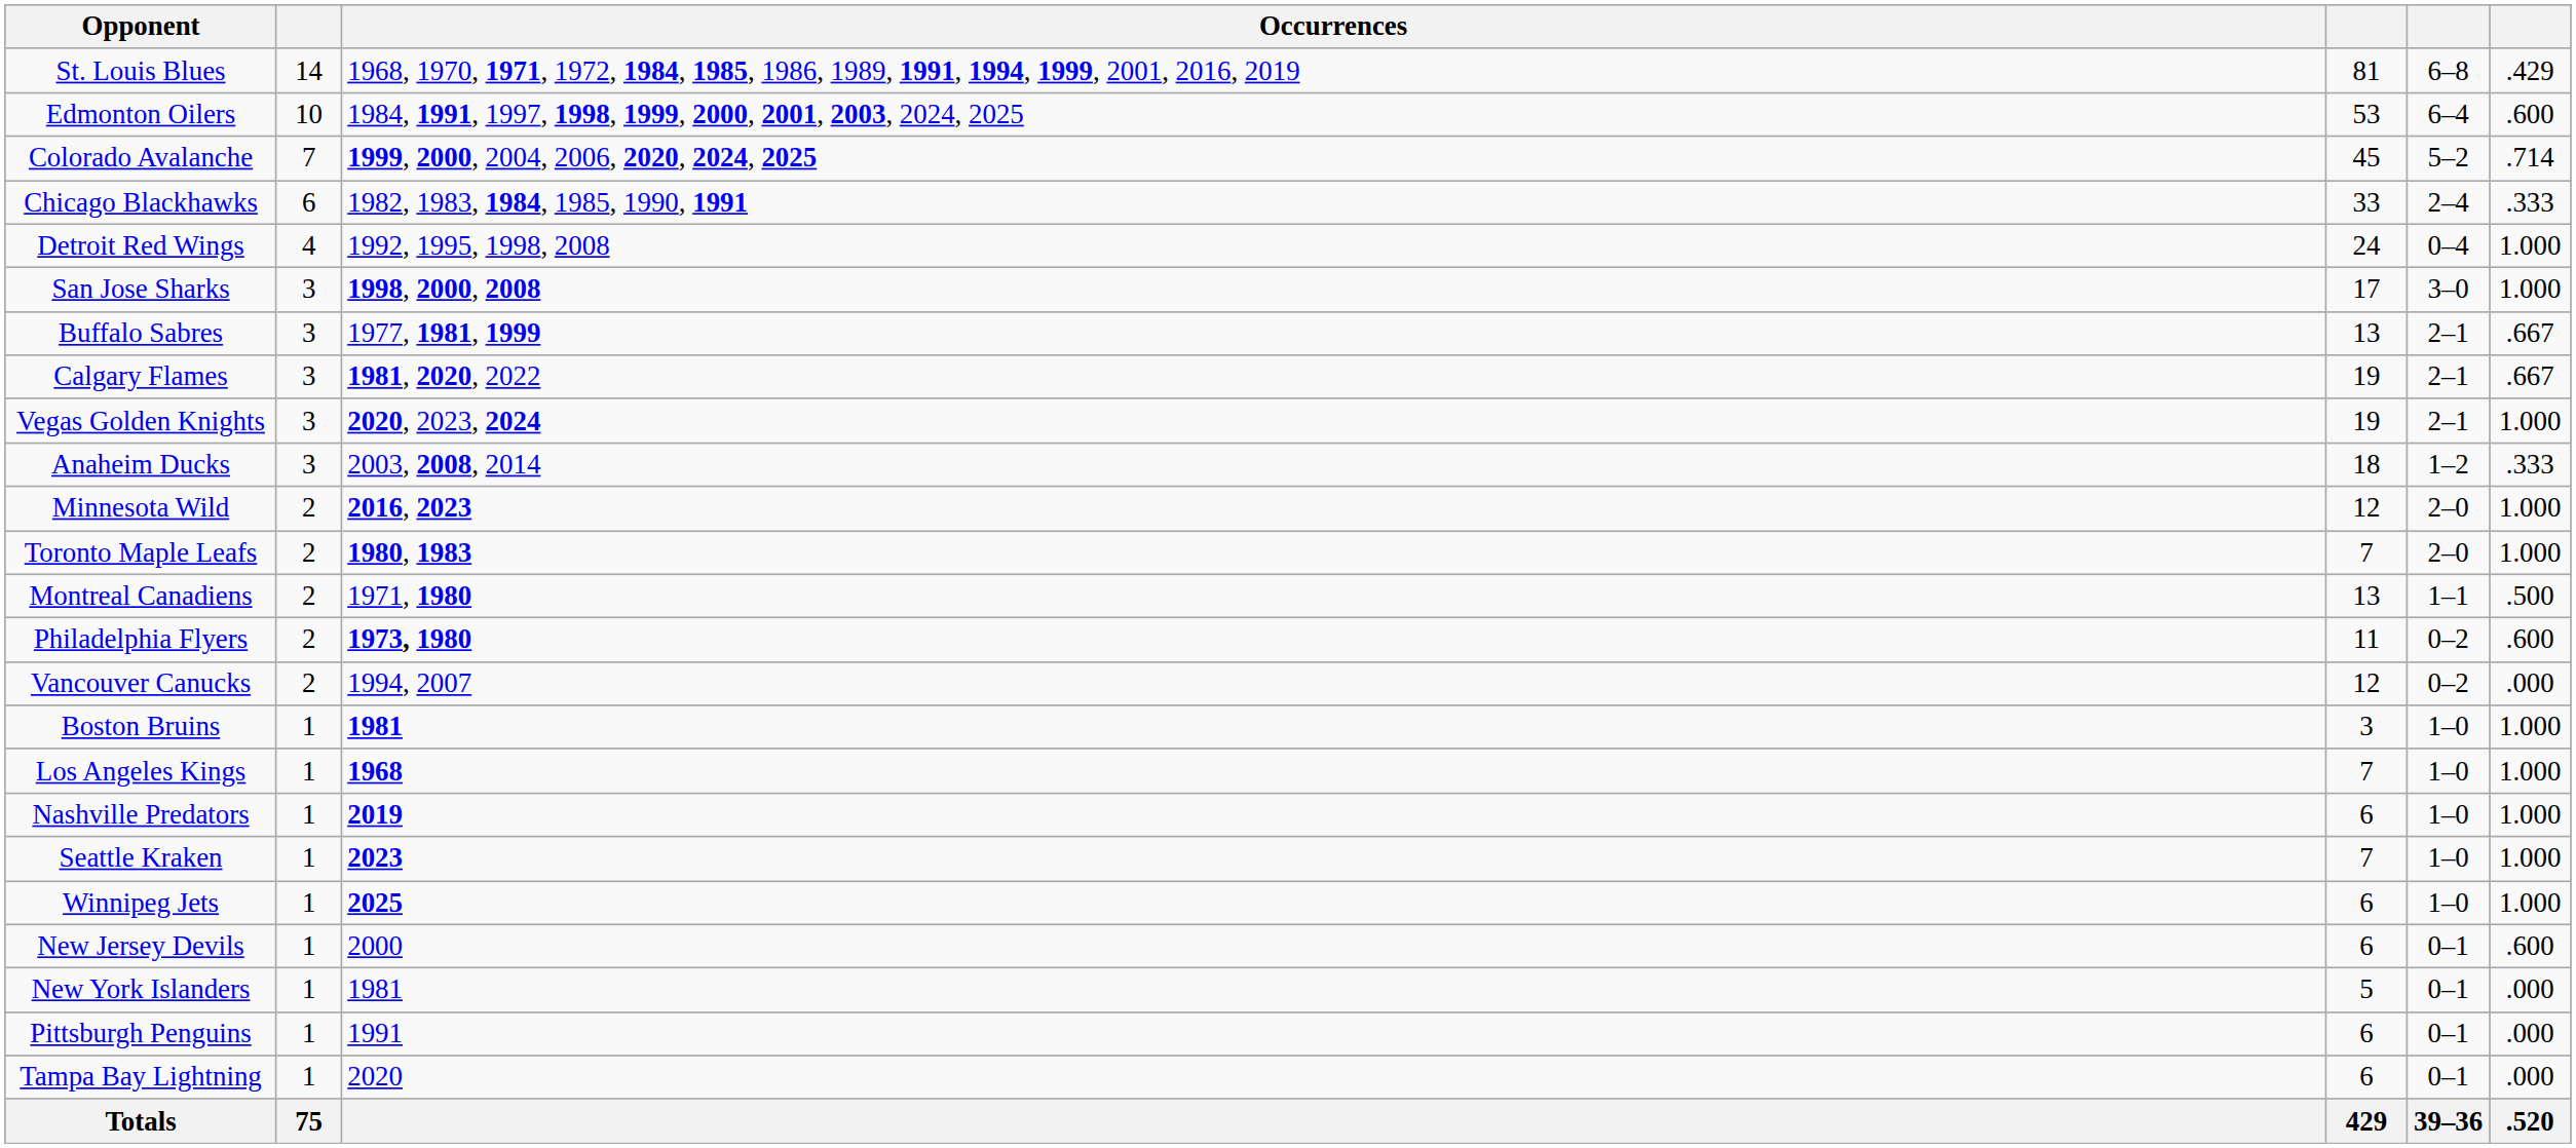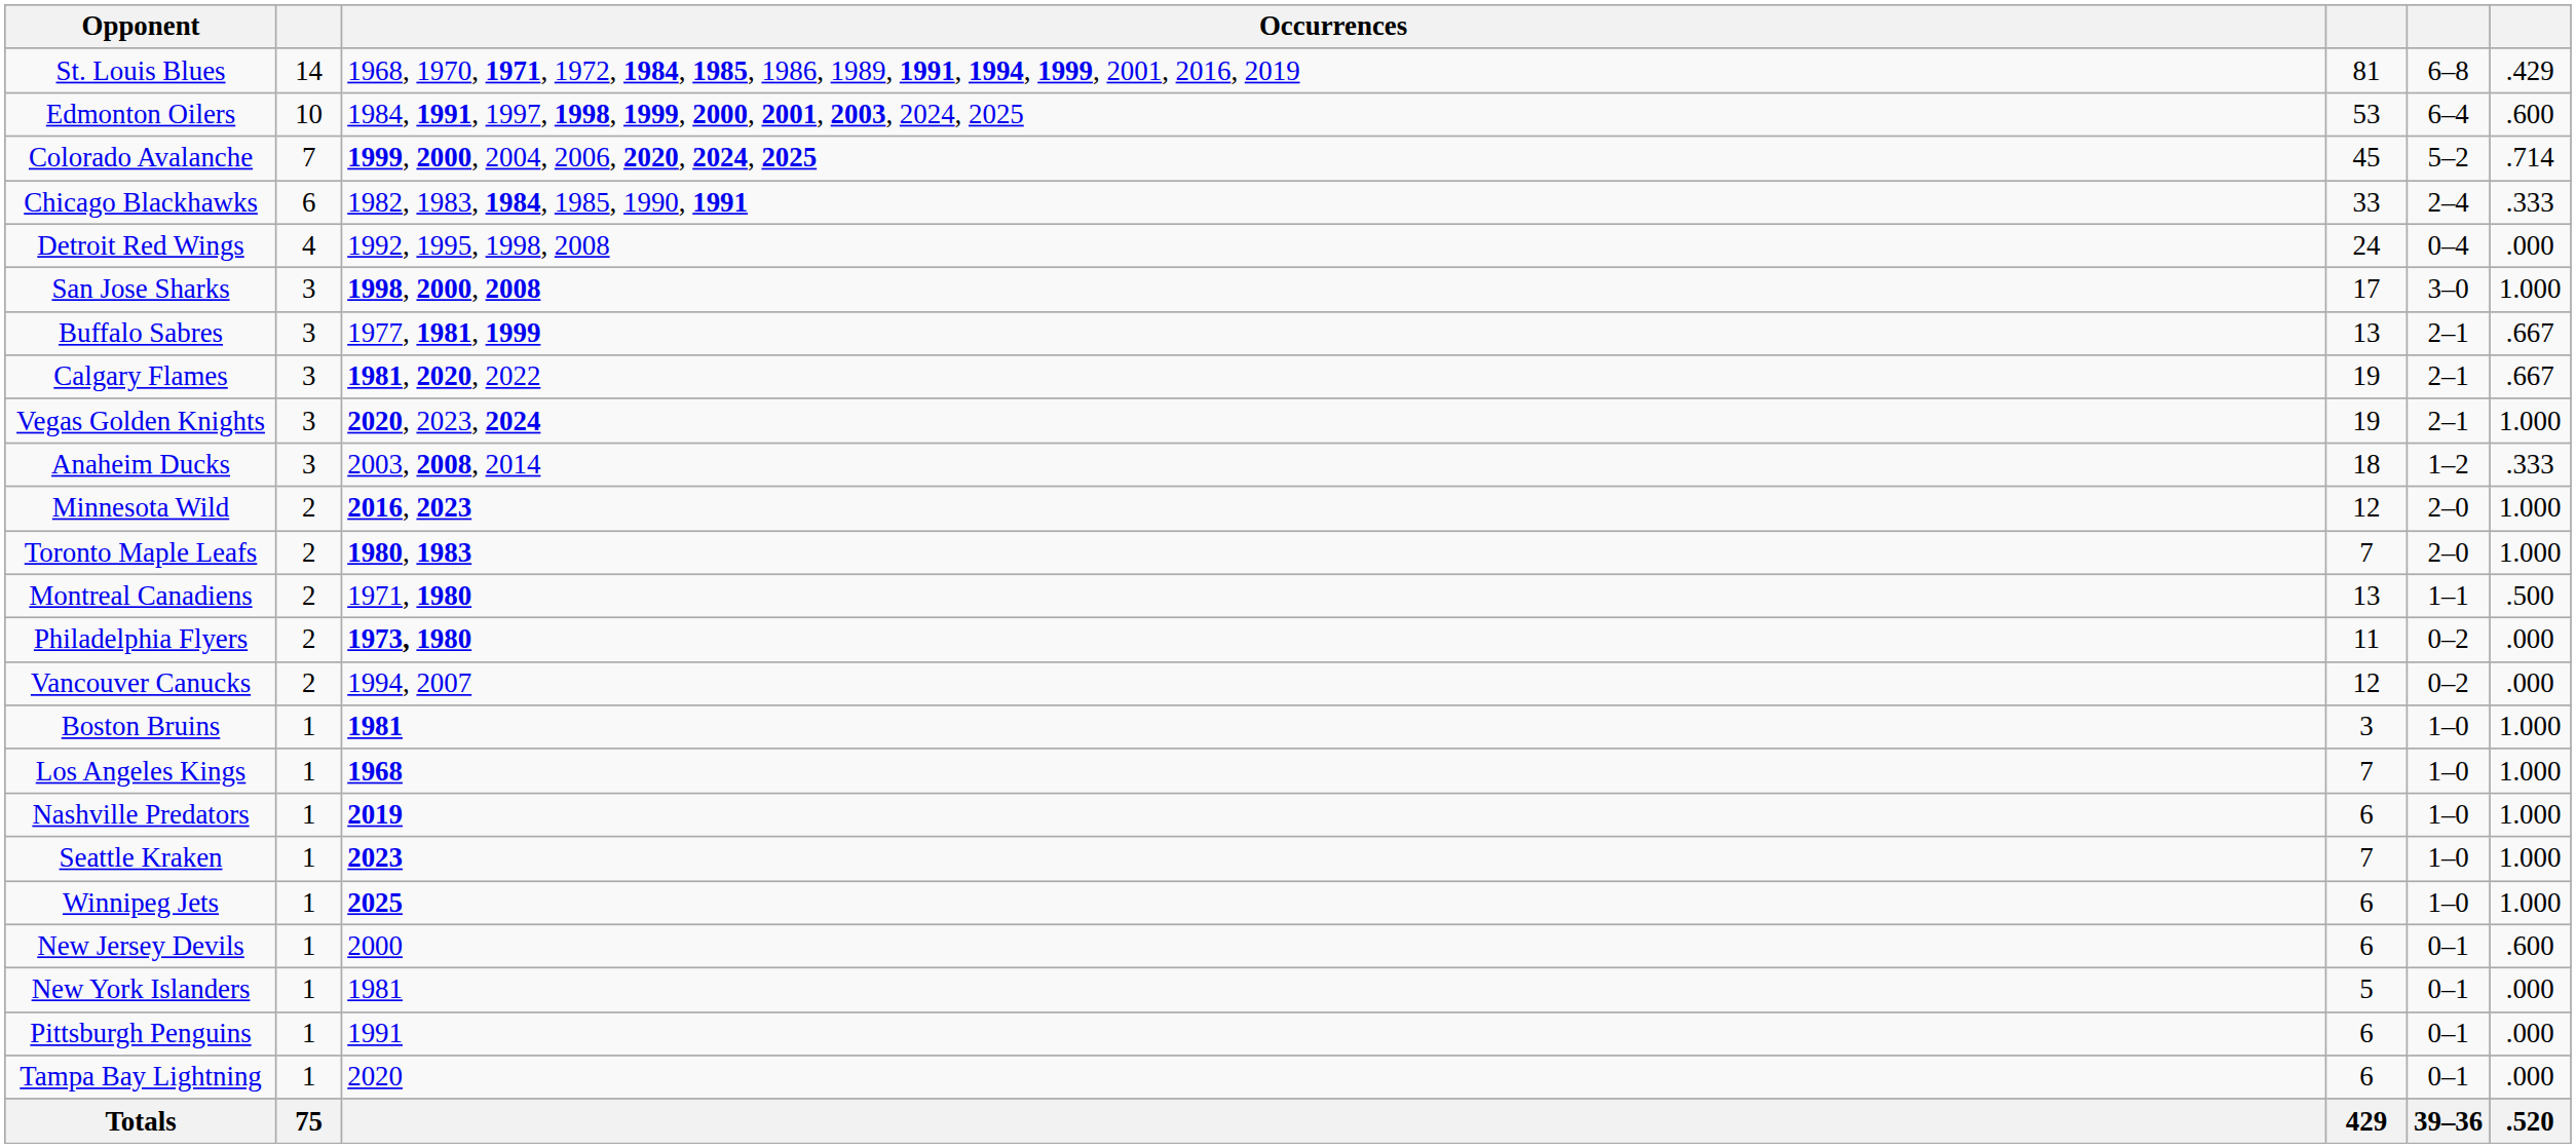 <table class="wikitable sortable" style="text-align: center; width: 75%;">
 <tr>
 <th width="150">Opponent</th>
 <th width="30"></th>
 <th>Occurrences</th>
 <th width="40"></th>
 <th width="40"></th>
 <th width="40"></th>
 </tr>
 <tr>
 <td><a href='#'>St. Louis Blues</a></td>
 <td>14</td>
 <td align=left><a href='#'>1968</a>, <a href='#'>1970</a>, <strong><a href='#'>1971</a></strong>, <a href='#'>1972</a>, <strong><a href='#'>1984</a></strong>, <strong><a href='#'>1985</a></strong>, <a href='#'>1986</a>, <a href='#'>1989</a>, <strong><a href='#'>1991</a></strong>, <strong><a href='#'>1994</a></strong>, <strong><a href='#'>1999</a></strong>, <a href='#'>2001</a>, <a href='#'>2016</a>, <a href='#'>2019</a></td>
 <td>81</td>
 <td>6–8</td>
 <td>.429</td>
 </tr>
 <tr>
 <td><a href='#'>Edmonton Oilers</a></td>
 <td>10</td>
 <td align=left><a href='#'>1984</a>, <strong><a href='#'>1991</a></strong>, <a href='#'>1997</a>, <strong><a href='#'>1998</a></strong>, <strong><a href='#'>1999</a></strong>, <strong><a href='#'>2000</a></strong>, <strong><a href='#'>2001</a></strong>, <strong><a href='#'>2003</a></strong>, <a href='#'>2024</a>, <a href='#'>2025</a></td>
 <td>53</td>
 <td>6–4</td>
 <td>.600</td>
 </tr>
 <tr>
 <td><a href='#'>Colorado Avalanche</a></td>
 <td>7</td>
 <td align=left><strong><a href='#'>1999</a></strong>, <strong><a href='#'>2000</a></strong>, <a href='#'>2004</a>, <a href='#'>2006</a>, <strong><a href='#'>2020</a></strong>, <strong><a href='#'>2024</a></strong>, <strong><a href='#'>2025</a></strong></td>
 <td>45</td>
 <td>5–2</td>
 <td>.714</td>
 </tr>
 <tr>
 <td><a href='#'>Chicago Blackhawks</a></td>
 <td>6</td>
 <td align=left><a href='#'>1982</a>, <a href='#'>1983</a>, <strong><a href='#'>1984</a></strong>, <a href='#'>1985</a>, <a href='#'>1990</a>, <strong><a href='#'>1991</a></strong></td>
 <td>33</td>
 <td>2–4</td>
 <td>.333</td>
 </tr>
 <tr>
 <td><a href='#'>Detroit Red Wings</a></td>
 <td>4</td>
 <td align=left><a href='#'>1992</a>, <a href='#'>1995</a>, <a href='#'>1998</a>, <a href='#'>2008</a></td>
 <td>24</td>
 <td>0–4</td>
-<td>1.000</td>
+<td>.000</td>
 </tr>
 <tr>
 <td><a href='#'>San Jose Sharks</a></td>
 <td>3</td>
 <td align=left><strong><a href='#'>1998</a></strong>, <strong><a href='#'>2000</a></strong>, <strong><a href='#'>2008</a></strong></td>
 <td>17</td>
 <td>3–0</td>
 <td>1.000</td>
 </tr>
 <tr>
 <td><a href='#'>Buffalo Sabres</a></td>
 <td>3</td>
 <td align=left><a href='#'>1977</a>, <strong><a href='#'>1981</a></strong>, <strong><a href='#'>1999</a></strong></td>
 <td>13</td>
 <td>2–1</td>
 <td>.667</td>
 </tr>
 <tr>
 <td><a href='#'>Calgary Flames</a></td>
 <td>3</td>
 <td align=left><strong><a href='#'>1981</a></strong>, <strong><a href='#'>2020</a></strong>, <a href='#'>2022</a></td>
 <td>19</td>
 <td>2–1</td>
 <td>.667</td>
 </tr>
 <tr>
 <td><a href='#'>Vegas Golden Knights</a></td>
 <td>3</td>
 <td align=left><strong><a href='#'>2020</a></strong>, <a href='#'>2023</a>, <strong><a href='#'>2024</a></strong></td>
 <td>19</td>
 <td>2–1</td>
 <td>1.000</td>
 </tr>
 <tr>
 <td><a href='#'>Anaheim Ducks</a></td>
 <td>3</td>
 <td align=left><a href='#'>2003</a>, <strong><a href='#'>2008</a></strong>, <a href='#'>2014</a></td>
 <td>18</td>
 <td>1–2</td>
 <td>.333</td>
 </tr>
 <tr>
 <td><a href='#'>Minnesota Wild</a></td>
 <td>2</td>
 <td align=left><strong><a href='#'>2016</a></strong>, <strong><a href='#'>2023</a></strong></td>
 <td>12</td>
 <td>2–0</td>
 <td>1.000</td>
 </tr>
 <tr>
 <td><a href='#'>Toronto Maple Leafs</a></td>
 <td>2</td>
 <td align=left><strong><a href='#'>1980</a></strong>, <strong><a href='#'>1983</a></strong></td>
 <td>7</td>
 <td>2–0</td>
 <td>1.000</td>
 </tr>
 <tr>
 <td><a href='#'>Montreal Canadiens</a></td>
 <td>2</td>
 <td align=left><a href='#'>1971</a>, <strong><a href='#'>1980</a></strong></td>
 <td>13</td>
 <td>1–1</td>
 <td>.500</td>
 </tr>
 <tr>
 <td><a href='#'>Philadelphia Flyers</a></td>
 <td>2</td>
 <td align=left><strong><a href='#'>1973</a>, <a href='#'>1980</a></strong></td>
 <td>11</td>
 <td>0–2</td>
-<td>.600</td>
+<td>.000</td>
 </tr>
 <tr>
 <td><a href='#'>Vancouver Canucks</a></td>
 <td>2</td>
 <td align=left><a href='#'>1994</a>, <a href='#'>2007</a></td>
 <td>12</td>
 <td>0–2</td>
 <td>.000</td>
 </tr>
 <tr>
 <td><a href='#'>Boston Bruins</a></td>
 <td>1</td>
 <td align=left><strong><a href='#'>1981</a></strong></td>
 <td>3</td>
 <td>1–0</td>
 <td>1.000</td>
 </tr>
 <tr>
 <td><a href='#'>Los Angeles Kings</a></td>
 <td>1</td>
 <td align=left><strong><a href='#'>1968</a></strong></td>
 <td>7</td>
 <td>1–0</td>
 <td>1.000</td>
 </tr>
 <tr>
 <td><a href='#'>Nashville Predators</a></td>
 <td>1</td>
 <td align=left><strong><a href='#'>2019</a></strong></td>
 <td>6</td>
 <td>1–0</td>
 <td>1.000</td>
 </tr>
 <tr>
 <td><a href='#'>Seattle Kraken</a></td>
 <td>1</td>
 <td align=left><strong><a href='#'>2023</a></strong></td>
 <td>7</td>
 <td>1–0</td>
 <td>1.000</td>
 </tr>
 <tr>
 <td><a href='#'>Winnipeg Jets</a></td>
 <td>1</td>
 <td align=left><strong><a href='#'>2025</a></strong></td>
 <td>6</td>
 <td>1–0</td>
 <td>1.000</td>
 </tr>
 <tr>
 <td><a href='#'>New Jersey Devils</a></td>
 <td>1</td>
 <td align=left><a href='#'>2000</a></td>
 <td>6</td>
 <td>0–1</td>
 <td>.600</td>
 </tr>
 <tr>
 <td><a href='#'>New York Islanders</a></td>
 <td>1</td>
 <td align=left><a href='#'>1981</a></td>
 <td>5</td>
 <td>0–1</td>
 <td>.000</td>
 </tr>
 <tr>
 <td><a href='#'>Pittsburgh Penguins</a></td>
 <td>1</td>
 <td align=left><a href='#'>1991</a></td>
 <td>6</td>
 <td>0–1</td>
 <td>.000</td>
 </tr>
 <tr>
 <td><a href='#'>Tampa Bay Lightning</a></td>
 <td>1</td>
 <td align=left><a href='#'>2020</a></td>
 <td>6</td>
 <td>0–1</td>
 <td>.000</td>
 </tr>
 <tr>
 <th width="150">Totals</th>
 <th width="30">75</th>
 <th></th>
 <th width="40">429</th>
 <th width="40">39–36</th>
 <th width="40">.520</th>
 </tr>
 </table>
